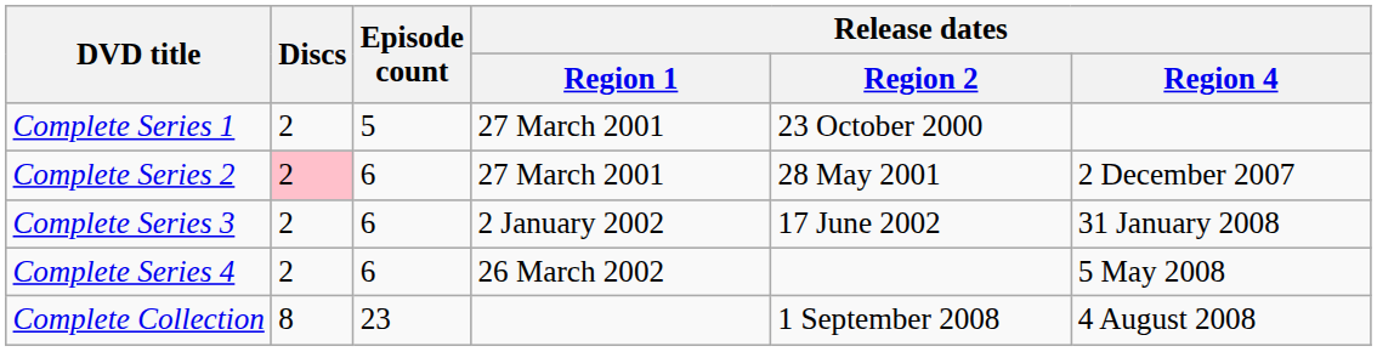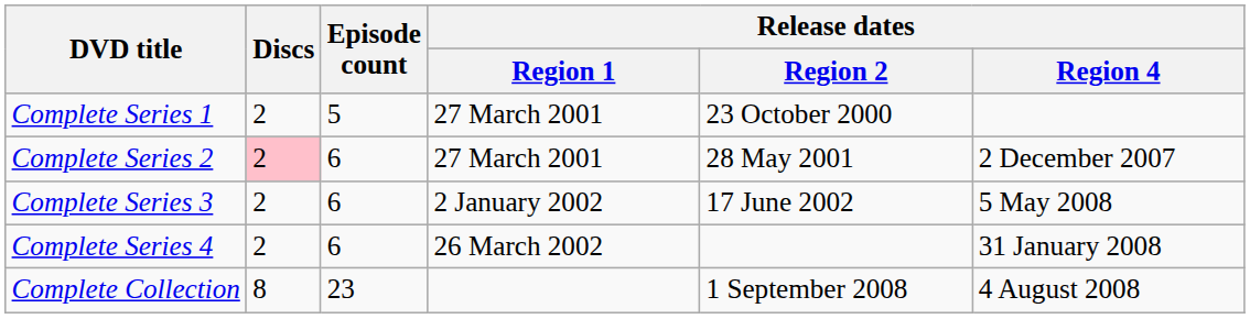 <table class="wikitable">
 <tr>
 <th rowspan="2">DVD title</th>
 <th rowspan="2">Discs</th>
 <th rowspan="2" width="50">Episode count</th>
 <th colspan="3">Release dates</th>
 </tr>
 <tr>
 <th width="150"><a href='#'>Region 1</a></th>
 <th width="150"><a href='#'>Region 2</a></th>
 <th width="150"><a href='#'>Region 4</a></th>
 </tr>
 <tr>
 <td><em><a href='#'>Complete Series 1</a></em></td>
 <td>2</td>
 <td>5</td>
 <td>27 March 2001</td>
 <td>23 October 2000</td>
 <td></td>
 </tr>
 <tr>
 <td><em><a href='#'>Complete Series 2</a></em></td>
 <td style="background: pink;">2</td>
 <td>6</td>
 <td>27 March 2001</td>
 <td>28 May 2001</td>
 <td>2 December 2007</td>
 </tr>
 <tr>
 <td><em><a href='#'>Complete Series 3</a></em></td>
 <td>2</td>
 <td>6</td>
 <td>2 January 2002</td>
 <td>17 June 2002</td>
-<td>31 January 2008</td>
+<td>5 May 2008</td>
 </tr>
 <tr>
 <td><em><a href='#'>Complete Series 4</a></em></td>
 <td>2</td>
 <td>6</td>
 <td>26 March 2002</td>
 <td></td>
-<td>5 May 2008</td>
+<td>31 January 2008</td>
 </tr>
 <tr>
 <td><em><a href='#'>Complete Collection</a></em></td>
 <td>8</td>
 <td>23</td>
 <td></td>
 <td>1 September 2008</td>
 <td>4 August 2008</td>
 </tr>
 </table>
